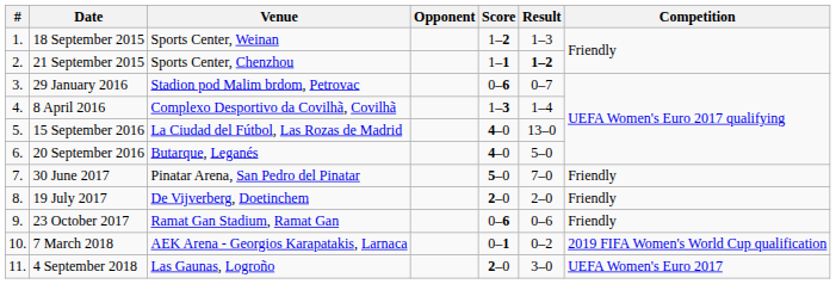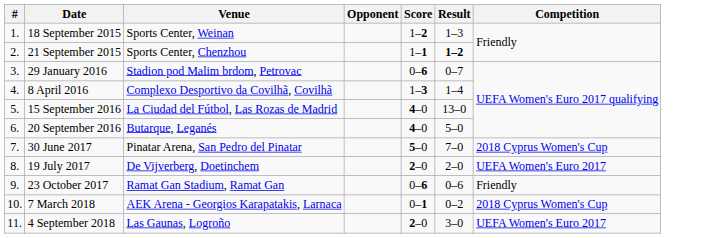 <table class="wikitable">
 <tr>
 <th>#</th>
 <th>Date</th>
 <th>Venue</th>
 <th>Opponent</th>
 <th>Score</th>
 <th>Result</th>
 <th>Competition</th>
 </tr>
 <tr>
 <td align="center">1.</td>
 <td>18 September 2015</td>
 <td>Sports Center, <a href='#'>Weinan</a></td>
 <td></td>
 <td align=center>1–<strong>2</strong></td>
 <td align=center>1–3</td>
 <td rowspan=2>Friendly</td>
 </tr>
 <tr>
 <td align="center">2.</td>
 <td>21 September 2015</td>
 <td>Sports Center, <a href='#'>Chenzhou</a></td>
 <td></td>
 <td align=center>1–<strong>1</strong></td>
 <td align=center><strong>1–2</strong></td>
 </tr>
 <tr>
 <td align="center">3.</td>
 <td>29 January 2016</td>
 <td><a href='#'>Stadion pod Malim brdom</a>, <a href='#'>Petrovac</a></td>
 <td></td>
 <td align="center">0–<strong>6</strong></td>
 <td align=center>0–7</td>
 <td rowspan="4"><a href='#'>UEFA Women's Euro 2017 qualifying</a></td>
 </tr>
 <tr>
 <td align="center">4.</td>
 <td>8 April 2016</td>
 <td><a href='#'>Complexo Desportivo da Covilhã</a>, <a href='#'>Covilhã</a></td>
 <td></td>
 <td align="center">1–<strong>3</strong></td>
 <td align=center>1–4</td>
 </tr>
 <tr>
 <td align="center">5.</td>
 <td>15 September 2016</td>
 <td><a href='#'>La Ciudad del Fútbol</a>, <a href='#'>Las Rozas de Madrid</a></td>
 <td></td>
 <td align="center"><strong>4</strong>–0</td>
 <td align=center>13–0</td>
 </tr>
 <tr>
 <td align="center">6.</td>
 <td>20 September 2016</td>
 <td><a href='#'>Butarque</a>, <a href='#'>Leganés</a></td>
 <td></td>
 <td align="center"><strong>4</strong>–0</td>
 <td align=center>5–0</td>
 </tr>
 <tr>
 <td align="center">7.</td>
 <td>30 June 2017</td>
 <td>Pinatar Arena, <a href='#'>San Pedro del Pinatar</a></td>
 <td></td>
 <td align=center><strong>5</strong>–0</td>
 <td align=center>7–0</td>
-<td>Friendly</td>
+<td><a href='#'>2018 Cyprus Women's Cup</a></td>
 </tr>
 <tr>
 <td align="center">8.</td>
 <td>19 July 2017</td>
 <td><a href='#'>De Vijverberg</a>, <a href='#'>Doetinchem</a></td>
 <td></td>
 <td align="center"><strong>2</strong>–0</td>
 <td align=center>2–0</td>
-<td>Friendly</td>
+<td><a href='#'>UEFA Women's Euro 2017</a></td>
 </tr>
 <tr>
 <td align="center">9.</td>
 <td>23 October 2017</td>
 <td><a href='#'>Ramat Gan Stadium</a>, <a href='#'>Ramat Gan</a></td>
 <td></td>
 <td align=center>0–<strong>6</strong></td>
 <td align=center>0–6</td>
 <td>Friendly</td>
 </tr>
 <tr>
 <td align="center">10.</td>
 <td>7 March 2018</td>
 <td><a href='#'>AEK Arena - Georgios Karapatakis</a>, <a href='#'>Larnaca</a></td>
 <td></td>
 <td align=center>0–<strong>1</strong></td>
 <td align=center>0–2</td>
-<td><a href='#'>2019 FIFA Women's World Cup qualification</a></td>
+<td><a href='#'>2018 Cyprus Women's Cup</a></td>
 </tr>
 <tr>
 <td align="center">11.</td>
 <td>4 September 2018</td>
 <td><a href='#'>Las Gaunas</a>, <a href='#'>Logroño</a></td>
 <td></td>
 <td align=center><strong>2</strong>–0</td>
 <td align=center>3–0</td>
 <td><a href='#'>UEFA Women's Euro 2017</a></td>
 </tr>
 </table>
